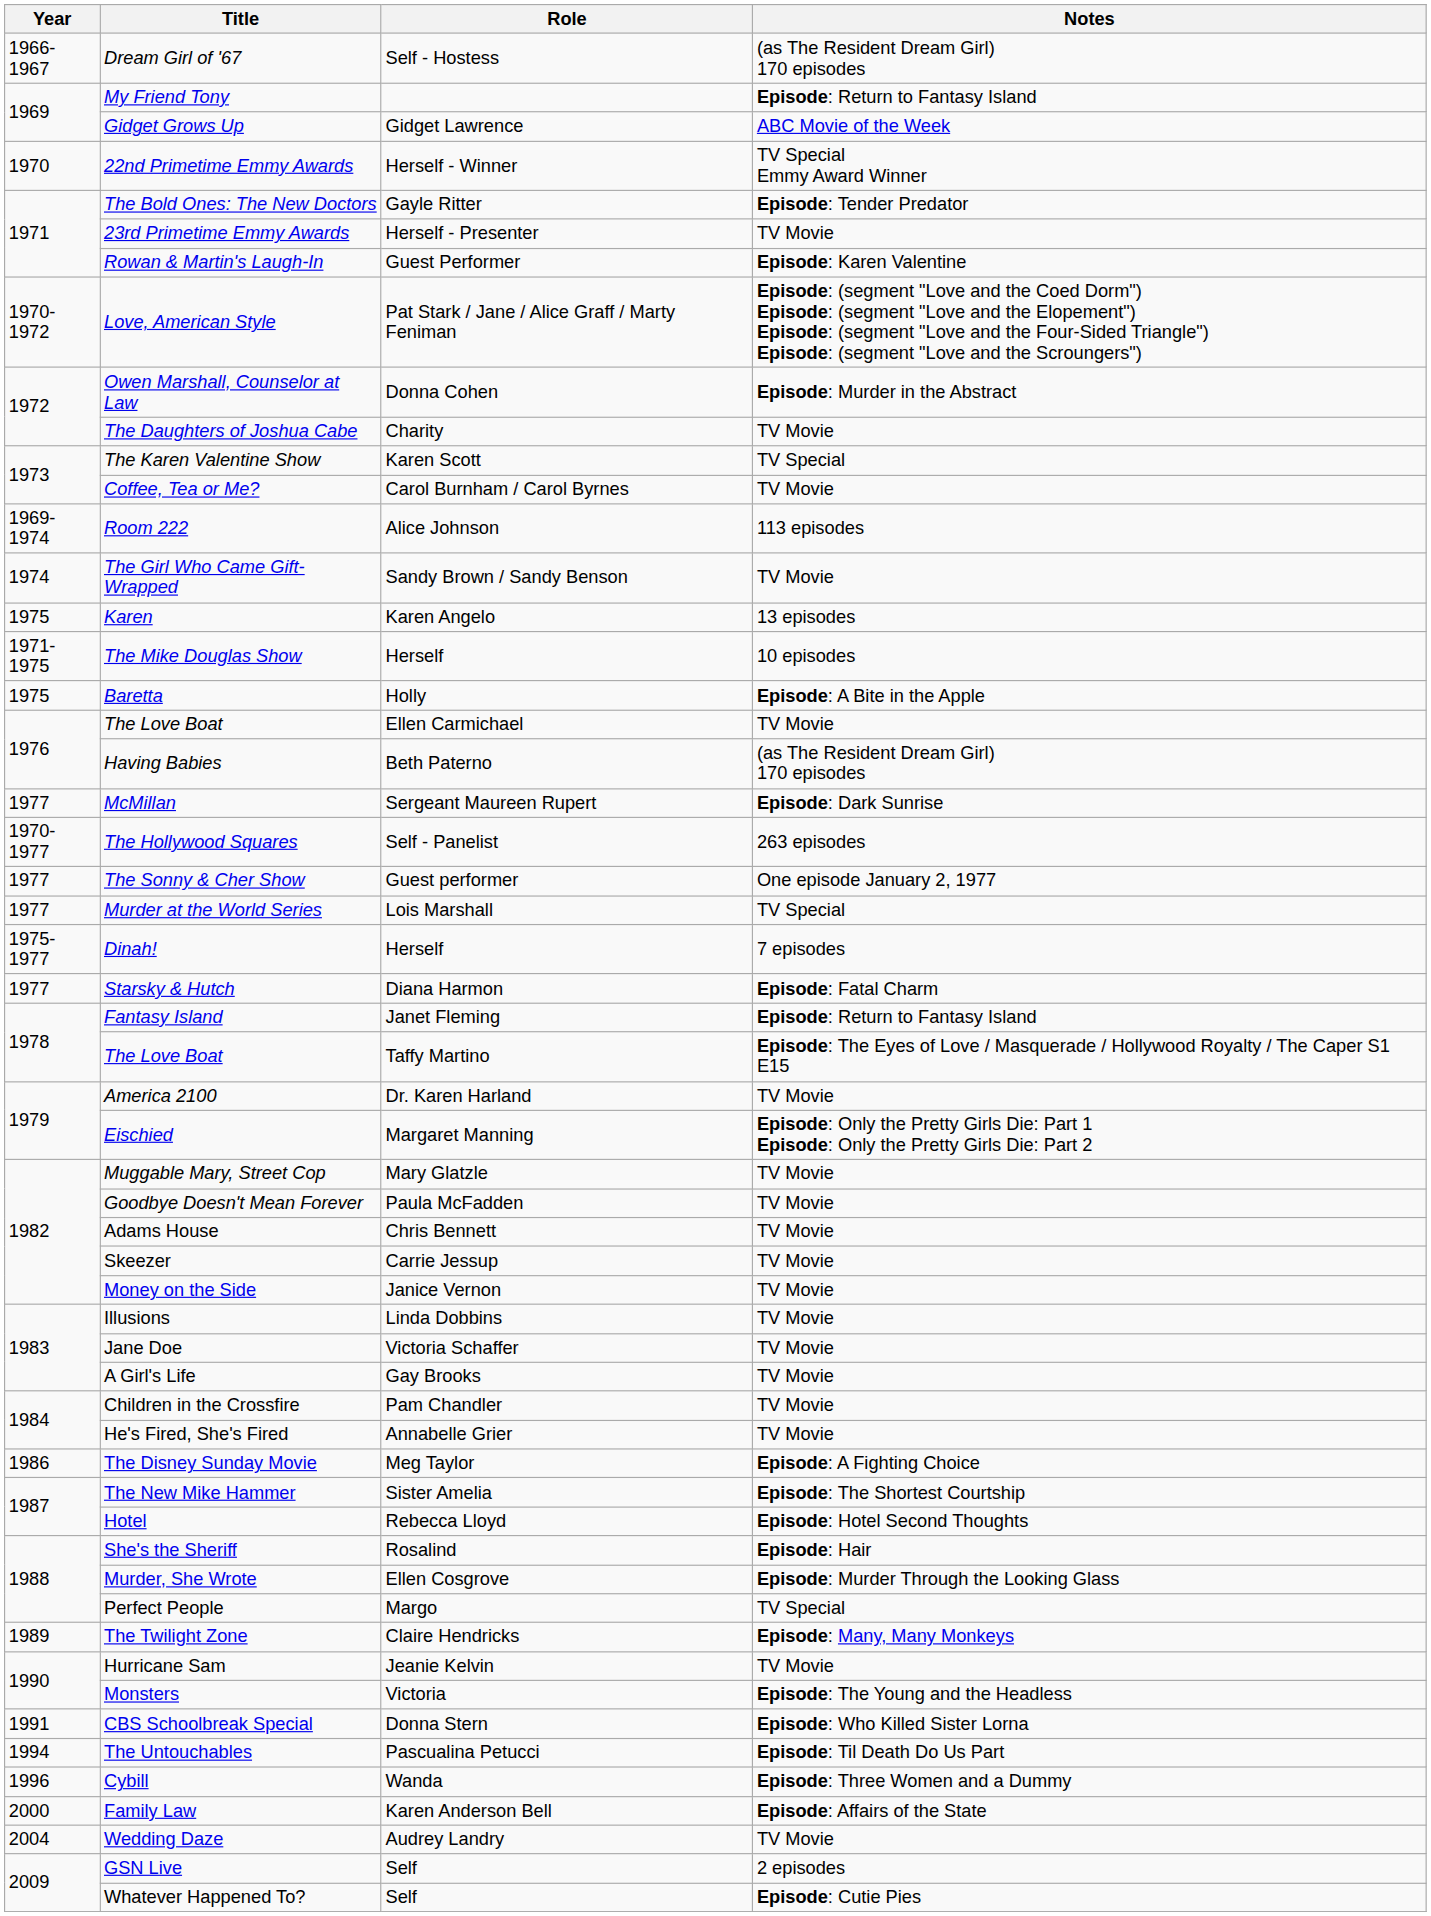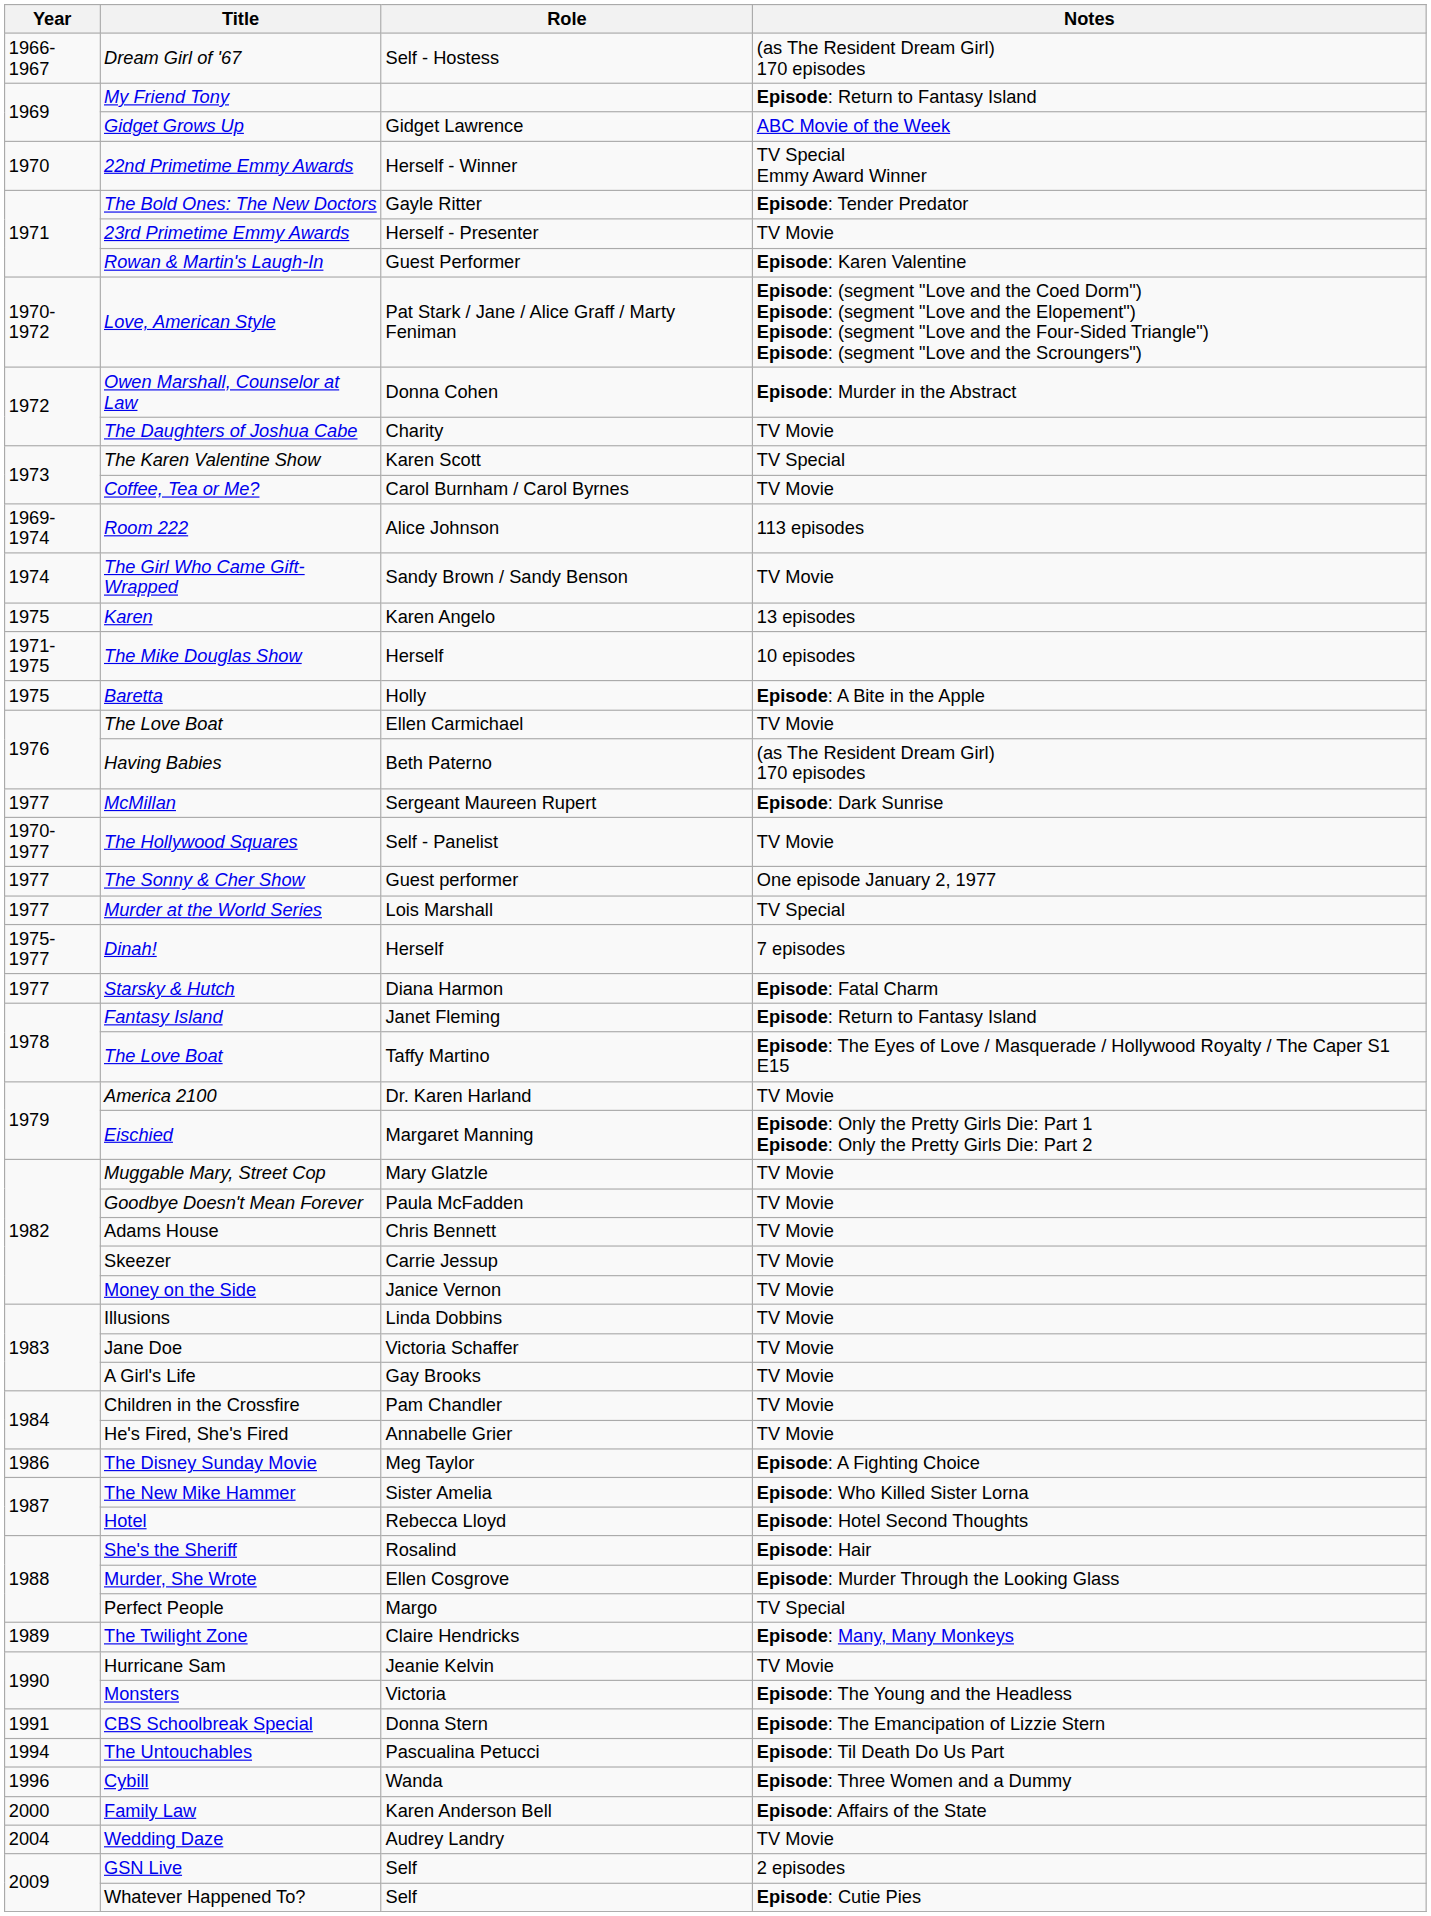 <table class="wikitable sortable">
 <tr>
 <th>Year</th>
 <th>Title</th>
 <th>Role</th>
 <th class="unsortable">Notes</th>
 </tr>
 <tr>
 <td>1966-1967</td>
 <td><em>Dream Girl of '67</em></td>
 <td>Self - Hostess</td>
 <td>(as The Resident Dream Girl)<br>170 episodes</td>
 </tr>
 <tr>
 <td rowspan="2">1969</td>
 <td><em><a href='#'>My Friend Tony</a></em></td>
 <td></td>
 <td><strong>Episode</strong>: Return to Fantasy Island</td>
 </tr>
 <tr>
 <td><em><a href='#'>Gidget Grows Up</a></em></td>
 <td>Gidget Lawrence</td>
 <td><a href='#'>ABC Movie of the Week</a></td>
 </tr>
 <tr>
 <td>1970</td>
 <td><em><a href='#'>22nd Primetime Emmy Awards</a></em></td>
 <td>Herself - Winner</td>
 <td>TV Special<br>Emmy Award Winner</td>
 </tr>
 <tr>
 <td rowspan="3">1971</td>
 <td><em><a href='#'>The Bold Ones: The New Doctors</a></em></td>
 <td>Gayle Ritter</td>
 <td><strong>Episode</strong>: Tender Predator</td>
 </tr>
 <tr>
 <td><em><a href='#'>23rd Primetime Emmy Awards</a></em></td>
 <td>Herself - Presenter</td>
 <td>TV Movie</td>
 </tr>
 <tr>
 <td><em><a href='#'>Rowan & Martin's Laugh-In</a></em></td>
 <td>Guest Performer</td>
 <td><strong>Episode</strong>: Karen Valentine</td>
 </tr>
 <tr>
 <td>1970-1972</td>
 <td><em><a href='#'>Love, American Style</a></em></td>
 <td>Pat Stark / Jane / Alice Graff / Marty Feniman</td>
 <td><strong>Episode</strong>: (segment "Love and the Coed Dorm")<br><strong>Episode</strong>: (segment "Love and the Elopement")<br><strong>Episode</strong>: (segment "Love and the Four-Sided Triangle")<br><strong>Episode</strong>: (segment "Love and the Scroungers")</td>
 </tr>
 <tr>
 <td rowspan="2">1972</td>
 <td><em><a href='#'>Owen Marshall, Counselor at Law</a></em></td>
 <td>Donna Cohen</td>
 <td><strong>Episode</strong>: Murder in the Abstract</td>
 </tr>
 <tr>
 <td><em><a href='#'>The Daughters of Joshua Cabe</a></em></td>
 <td>Charity</td>
 <td>TV Movie</td>
 </tr>
 <tr>
 <td rowspan="2">1973</td>
 <td><em>The Karen Valentine Show</em></td>
 <td>Karen Scott</td>
 <td>TV Special</td>
 </tr>
 <tr>
 <td><em><a href='#'>Coffee, Tea or Me?</a></em></td>
 <td>Carol Burnham / Carol Byrnes</td>
 <td>TV Movie</td>
 </tr>
 <tr>
 <td>1969-1974</td>
 <td><em><a href='#'>Room 222</a></em></td>
 <td>Alice Johnson</td>
 <td>113 episodes</td>
 </tr>
 <tr>
 <td>1974</td>
 <td><em><a href='#'>The Girl Who Came Gift-Wrapped</a></em></td>
 <td>Sandy Brown / Sandy Benson</td>
 <td>TV Movie</td>
 </tr>
 <tr>
 <td>1975</td>
 <td><em><a href='#'>Karen</a></em></td>
 <td>Karen Angelo</td>
 <td>13 episodes</td>
 </tr>
 <tr>
 <td>1971-1975</td>
 <td><em><a href='#'>The Mike Douglas Show</a></em></td>
 <td>Herself</td>
 <td>10 episodes</td>
 </tr>
 <tr>
 <td>1975</td>
 <td><em><a href='#'>Baretta</a></em></td>
 <td>Holly</td>
 <td><strong>Episode</strong>: A Bite in the Apple</td>
 </tr>
 <tr>
 <td rowspan="2">1976</td>
 <td><em>The Love Boat</em></td>
 <td>Ellen Carmichael</td>
 <td>TV Movie</td>
 </tr>
 <tr>
 <td><em>Having Babies</em></td>
 <td>Beth Paterno</td>
 <td>(as The Resident Dream Girl)<br>170 episodes</td>
 </tr>
 <tr>
 <td>1977</td>
 <td><em><a href='#'>McMillan</a></em></td>
 <td>Sergeant Maureen Rupert</td>
 <td><strong>Episode</strong>: Dark Sunrise</td>
 </tr>
 <tr>
 <td>1970-1977</td>
 <td><em><a href='#'>The Hollywood Squares</a></em></td>
 <td>Self - Panelist</td>
-<td>263 episodes</td>
+<td>TV Movie</td>
 </tr>
 <tr>
 <td>1977</td>
 <td><em><a href='#'>The Sonny & Cher Show</a></em></td>
 <td>Guest performer</td>
 <td>One episode January 2, 1977</td>
 </tr>
 <tr>
 <td>1977</td>
 <td><em><a href='#'>Murder at the World Series</a></em></td>
 <td>Lois Marshall</td>
 <td>TV Special</td>
 </tr>
 <tr>
 <td>1975-1977</td>
 <td><em><a href='#'>Dinah!</a></em></td>
 <td>Herself</td>
 <td>7 episodes</td>
 </tr>
 <tr>
 <td>1977</td>
 <td><em><a href='#'>Starsky & Hutch</a></em></td>
 <td>Diana Harmon</td>
 <td><strong>Episode</strong>: Fatal Charm</td>
 </tr>
 <tr>
 <td rowspan="2">1978</td>
 <td><em><a href='#'>Fantasy Island</a></em></td>
 <td>Janet Fleming</td>
 <td><strong>Episode</strong>: Return to Fantasy Island</td>
 </tr>
 <tr>
 <td><em><a href='#'>The Love Boat</a></em></td>
 <td>Taffy Martino</td>
 <td><strong>Episode</strong>: The Eyes of Love / Masquerade / Hollywood Royalty / The Caper S1 E15</td>
 </tr>
 <tr>
 <td rowspan="2">1979</td>
 <td><em>America 2100</em></td>
 <td>Dr. Karen Harland</td>
 <td>TV Movie</td>
 </tr>
 <tr>
 <td><em><a href='#'>Eischied</a></em></td>
 <td>Margaret Manning</td>
 <td><strong>Episode</strong>: Only the Pretty Girls Die: Part 1<br><strong>Episode</strong>: Only the Pretty Girls Die: Part 2</td>
 </tr>
 <tr>
 <td rowspan="5">1982</td>
 <td><em>Muggable Mary, Street Cop</em></td>
 <td>Mary Glatzle</td>
 <td>TV Movie</td>
 </tr>
 <tr>
 <td><em>Goodbye Doesn't Mean Forever</td>
 <td>Paula McFadden</td>
 <td>TV Movie</td>
 </tr>
 <tr>
 <td></em>Adams House<em></td>
 <td>Chris Bennett</td>
 <td>TV Movie</td>
 </tr>
 <tr>
 <td></em>Skeezer<em></td>
 <td>Carrie Jessup</td>
 <td>TV Movie</td>
 </tr>
 <tr>
 <td></em><a href='#'>Money on the Side</a><em></td>
 <td>Janice Vernon</td>
 <td>TV Movie</td>
 </tr>
 <tr>
 <td rowspan="3">1983</td>
 <td></em>Illusions<em></td>
 <td>Linda Dobbins</td>
 <td>TV Movie</td>
 </tr>
 <tr>
 <td></em>Jane Doe<em></td>
 <td>Victoria Schaffer</td>
 <td>TV Movie</td>
 </tr>
 <tr>
 <td></em>A Girl's Life<em></td>
 <td>Gay Brooks</td>
 <td>TV Movie</td>
 </tr>
 <tr>
 <td rowspan="2">1984</td>
 <td></em>Children in the Crossfire<em></td>
 <td>Pam Chandler</td>
 <td>TV Movie</td>
 </tr>
 <tr>
 <td></em>He's Fired, She's Fired<em></td>
 <td>Annabelle Grier</td>
 <td>TV Movie</td>
 </tr>
 <tr>
 <td>1986</td>
 <td></em><a href='#'>The Disney Sunday Movie</a><em></td>
 <td>Meg Taylor</td>
 <td><strong>Episode</strong>: A Fighting Choice</td>
 </tr>
 <tr>
 <td rowspan="2">1987</td>
 <td></em><a href='#'>The New Mike Hammer</a><em></td>
 <td>Sister Amelia</td>
-<td><strong>Episode</strong>: The Shortest Courtship</td>
+<td><strong>Episode</strong>: Who Killed Sister Lorna</td>
 </tr>
 <tr>
 <td></em><a href='#'>Hotel</a><em></td>
 <td>Rebecca Lloyd</td>
 <td><strong>Episode</strong>: Hotel Second Thoughts</td>
 </tr>
 <tr>
 <td rowspan="3">1988</td>
 <td></em><a href='#'>She's the Sheriff</a><em></td>
 <td>Rosalind</td>
 <td><strong>Episode</strong>: Hair</td>
 </tr>
 <tr>
 <td></em><a href='#'>Murder, She Wrote</a><em></td>
 <td>Ellen Cosgrove</td>
 <td><strong>Episode</strong>: Murder Through the Looking Glass</td>
 </tr>
 <tr>
 <td></em>Perfect People<em></td>
 <td>Margo</td>
 <td>TV Special</td>
 </tr>
 <tr>
 <td>1989</td>
 <td></em><a href='#'>The Twilight Zone</a><em></td>
 <td>Claire Hendricks</td>
 <td><strong>Episode</strong>: <a href='#'>Many, Many Monkeys</a></td>
 </tr>
 <tr>
 <td rowspan="2">1990</td>
 <td></em>Hurricane Sam<em></td>
 <td>Jeanie Kelvin</td>
 <td>TV Movie</td>
 </tr>
 <tr>
 <td></em><a href='#'>Monsters</a><em></td>
 <td>Victoria</td>
 <td><strong>Episode</strong>: The Young and the Headless</td>
 </tr>
 <tr>
 <td>1991</td>
 <td></em><a href='#'>CBS Schoolbreak Special</a><em></td>
 <td>Donna Stern</td>
-<td><strong>Episode</strong>: Who Killed Sister Lorna</td>
+<td><strong>Episode</strong>: The Emancipation of Lizzie Stern</td>
 </tr>
 <tr>
 <td>1994</td>
 <td></em><a href='#'>The Untouchables</a><em></td>
 <td>Pascualina Petucci</td>
 <td><strong>Episode</strong>: Til Death Do Us Part</td>
 </tr>
 <tr>
 <td>1996</td>
 <td></em><a href='#'>Cybill</a><em></td>
 <td>Wanda</td>
 <td><strong>Episode</strong>: Three Women and a Dummy</td>
 </tr>
 <tr>
 <td>2000</td>
 <td></em><a href='#'>Family Law</a><em></td>
 <td>Karen Anderson Bell</td>
 <td><strong>Episode</strong>: Affairs of the State</td>
 </tr>
 <tr>
 <td>2004</td>
 <td></em><a href='#'>Wedding Daze</a><em></td>
 <td>Audrey Landry</td>
 <td>TV Movie</td>
 </tr>
 <tr>
 <td rowspan="2">2009</td>
 <td></em><a href='#'>GSN Live</a><em></td>
 <td>Self</td>
 <td>2 episodes</td>
 </tr>
 <tr>
 <td></em>Whatever Happened To?<em></td>
 <td>Self</td>
 <td><strong>Episode</strong>: Cutie Pies</td>
 </tr>
 <tr>
 </tr>
 </table>
